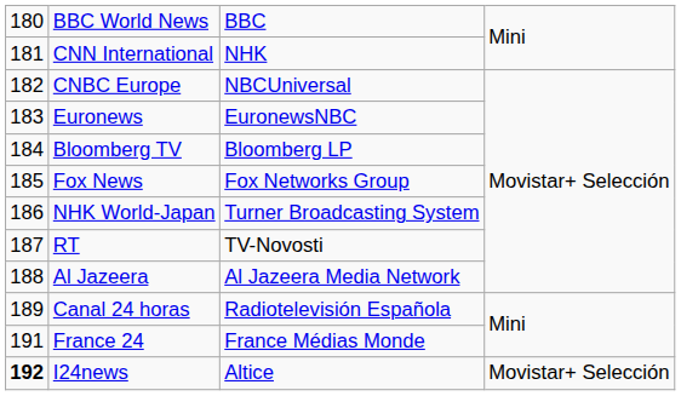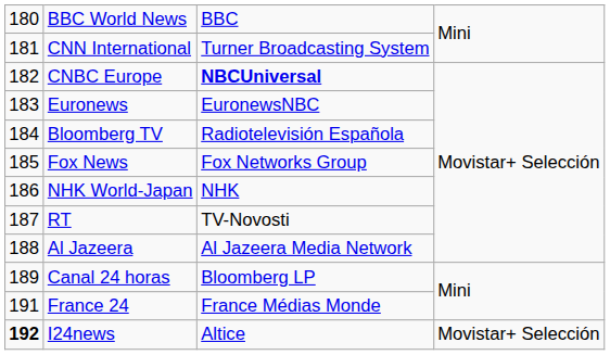 <table class="wikitable">
 <tr>
 <td>180</td>
 <td><a href='#'>BBC World News</a></td>
 <td><a href='#'>BBC</a></td>
 <td rowspan="2">Mini</td>
 </tr>
 <tr>
 <td>181</td>
 <td><a href='#'>CNN International</a></td>
-<td><a href='#'>NHK</a></td>
+<td><a href='#'>Turner Broadcasting System</a></td>
 </tr>
 <tr>
 <td>182</td>
 <td><a href='#'>CNBC Europe</a></td>
-<td><a href='#'>NBCUniversal</a></td>
+<td><strong><a href='#'>NBCUniversal</a></strong></td>
 <td rowspan="7">Movistar+ Selección</td>
 </tr>
 <tr>
 <td>183</td>
 <td><a href='#'>Euronews</a></td>
 <td><a href='#'>EuronewsNBC</a></td>
 </tr>
 <tr>
 <td>184</td>
 <td><a href='#'>Bloomberg TV</a></td>
-<td><a href='#'>Bloomberg LP</a></td>
+<td><a href='#'>Radiotelevisión Española</a></td>
 </tr>
 <tr>
 <td>185</td>
 <td><a href='#'>Fox News</a></td>
 <td><a href='#'>Fox Networks Group</a></td>
 </tr>
 <tr>
 <td>186</td>
 <td><a href='#'>NHK World-Japan</a></td>
-<td><a href='#'>Turner Broadcasting System</a></td>
+<td><a href='#'>NHK</a></td>
 </tr>
 <tr>
 <td>187</td>
 <td><a href='#'>RT</a></td>
 <td>TV-Novosti</td>
 </tr>
 <tr>
 <td>188</td>
 <td><a href='#'>Al Jazeera</a></td>
 <td><a href='#'>Al Jazeera Media Network</a></td>
 </tr>
 <tr>
 <td>189</td>
 <td><a href='#'>Canal 24 horas</a></td>
-<td><a href='#'>Radiotelevisión Española</a></td>
+<td><a href='#'>Bloomberg LP</a></td>
 <td rowspan="2">Mini</td>
 </tr>
 <tr>
 <td>191</td>
 <td><a href='#'>France 24</a></td>
 <td><a href='#'>France Médias Monde</a></td>
 </tr>
 <tr>
 <td><strong>192</strong></td>
 <td><a href='#'>I24news</a></td>
 <td><a href='#'>Altice</a></td>
 <td>Movistar+ Selección</td>
 </tr>
 </table>
